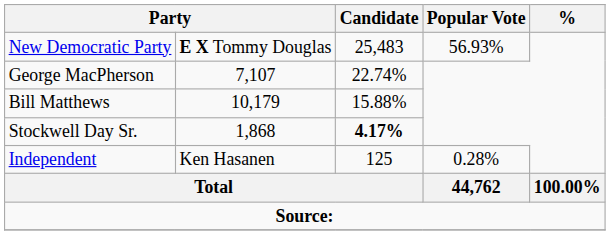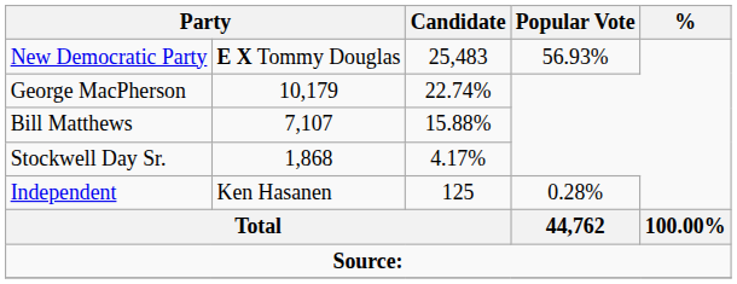 <table class="wikitable">
 <tr>
 <th colspan="2">Party</th>
 <th>Candidate</th>
 <th>Popular Vote</th>
 <th>%</th>
 </tr>
 <tr>
 <td><a href='#'>New Democratic Party</a></td>
 <td><strong>E</strong> <strong>X</strong> Tommy Douglas</td>
 <td align=center>25,483</td>
 <td align=center>56.93%</td>
 </tr>
 <tr>
 <td>George MacPherson</td>
-<td align=center>7,107</td>
+<td align=center>10,179</td>
 <td align=center>22.74%</td>
 </tr>
 <tr>
 <td>Bill Matthews</td>
-<td align=center>10,179</td>
+<td align=center>7,107</td>
 <td align=center>15.88%</td>
 </tr>
 <tr>
 <td>Stockwell Day Sr.</td>
 <td align=center>1,868</td>
-<td align=center><strong>4.17%</strong></td>
+<td align=center>4.17%</td>
 </tr>
 <tr>
 <td><a href='#'>Independent</a></td>
 <td>Ken Hasanen</td>
 <td align=center>125</td>
 <td align=center>0.28%</td>
 </tr>
 <tr>
 <th colspan=3>Total</th>
 <th>44,762</th>
 <th>100.00%</th>
 </tr>
 <tr>
 <td align="center" colspan=5><strong>Source:</strong> </td>
 </tr>
 <tr>
 </tr>
 </table>
